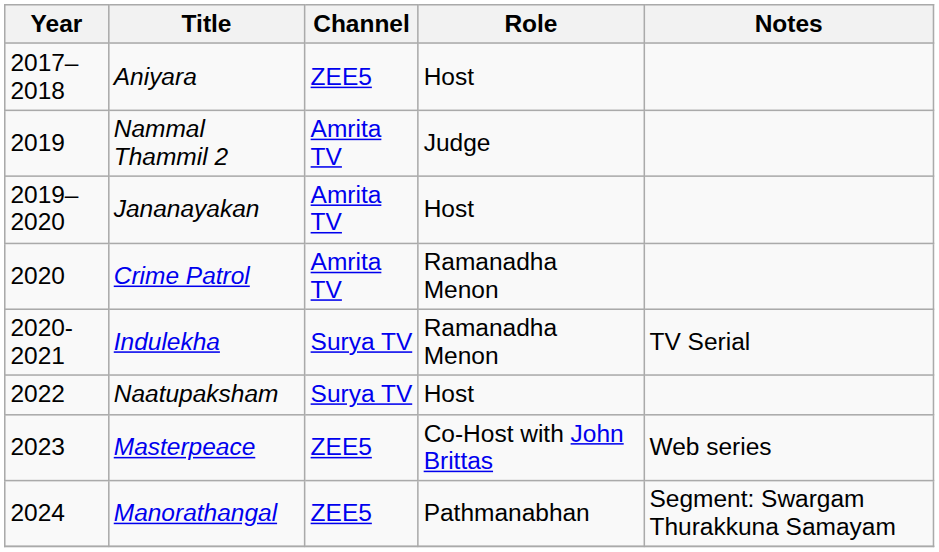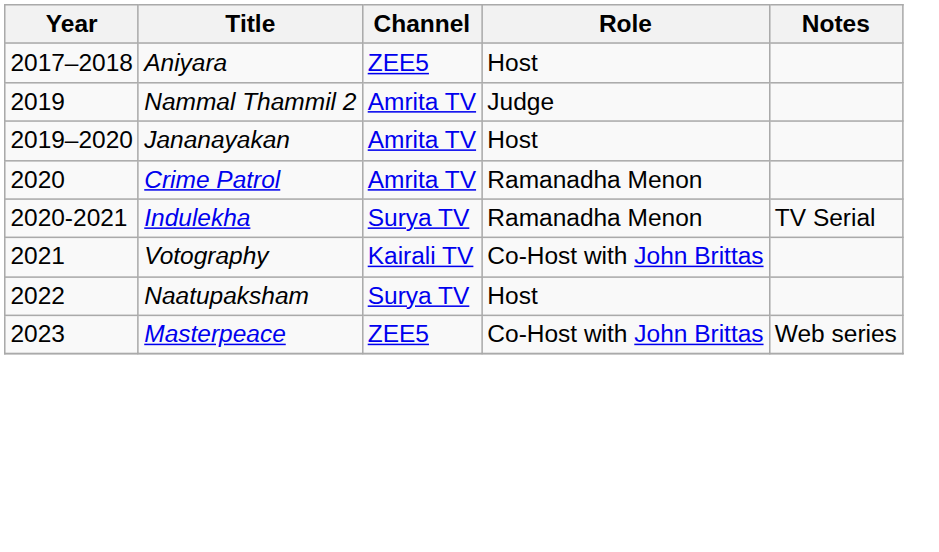 <table class="wikitable">
 <tr>
 <th>Year</th>
 <th>Title</th>
 <th>Channel</th>
 <th>Role</th>
 <th>Notes</th>
 </tr>
 <tr>
 <td>2017–2018</td>
 <td><em>Aniyara</em></td>
 <td><a href='#'>ZEE5 </a></td>
 <td>Host</td>
 <td></td>
 </tr>
 <tr>
 <td>2019</td>
 <td><em>Nammal Thammil 2</em></td>
 <td><a href='#'>Amrita TV</a></td>
 <td>Judge</td>
 <td></td>
 </tr>
 <tr>
 <td>2019–2020</td>
 <td><em>Jananayakan</em></td>
 <td><a href='#'>Amrita TV</a></td>
 <td>Host</td>
 <td></td>
 </tr>
 <tr>
 <td>2020</td>
 <td><em><a href='#'>Crime Patrol</a></em></td>
 <td><a href='#'>Amrita TV</a></td>
 <td>Ramanadha Menon</td>
 <td></td>
 </tr>
 <tr>
 <td>2020-2021</td>
 <td><em><a href='#'>Indulekha</a></em></td>
 <td><a href='#'>Surya TV</a></td>
 <td>Ramanadha Menon</td>
 <td>TV Serial</td>
 </tr>
 <tr>
+<td>2021</td>
+<td><em>Votography</em></td>
+<td><a href='#'>Kairali TV</a></td>
+<td>Co-Host with <a href='#'>John Brittas</a></td>
+<td></td>
+</tr>
+<tr>
 <td>2022</td>
 <td><em>Naatupaksham</em></td>
 <td><a href='#'>Surya TV</a></td>
 <td>Host</td>
 <td></td>
 </tr>
 <tr>
 <td>2023</td>
 <td><em><a href='#'>Masterpeace</a></em></td>
 <td><a href='#'>ZEE5 </a></td>
 <td>Co-Host with <a href='#'>John Brittas</a></td>
 <td>Web series</td>
 </tr>
 <tr>
-<td>2024</td>
-<td><em><a href='#'>Manorathangal</a></em></td>
-<td><a href='#'>ZEE5 </a></td>
-<td>Pathmanabhan</td>
-<td>Segment: Swargam Thurakkuna Samayam</td>
-</tr>
-<tr>
 </tr>
 </table>
